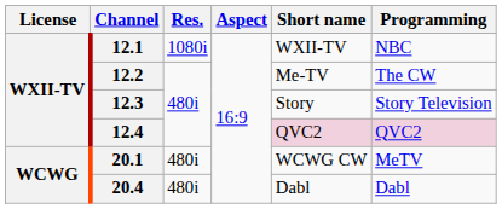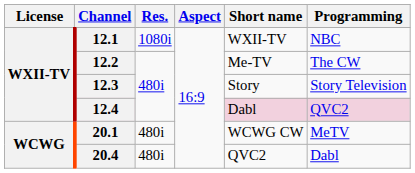 <table class="wikitable">
 <tr>
 <th>License</th>
 <th><a href='#'>Channel</a></th>
 <th><a href='#'>Res.</a></th>
 <th><a href='#'>Aspect</a></th>
 <th>Short name</th>
 <th>Programming</th>
 </tr>
 <tr>
 <th rowspan = "4" style="border-right: 4px solid #af0000;">WXII-TV</th>
 <th scope = "row">12.1</th>
 <td><a href='#'>1080i</a></td>
 <td rowspan=6><a href='#'>16:9</a></td>
 <td>WXII-TV</td>
 <td><a href='#'>NBC</a></td>
 </tr>
 <tr>
 <th scope = "row">12.2</th>
 <td rowspan=3><a href='#'>480i</a></td>
 <td>Me-TV</td>
 <td><a href='#'>The CW</a></td>
 </tr>
 <tr>
 <th scope = "row">12.3</th>
 <td>Story</td>
 <td><a href='#'>Story Television</a></td>
 </tr>
 <tr style="background-color: #f2d1de;">
 <th scope = "row">12.4</th>
-<td>QVC2</td>
+<td>Dabl</td>
 <td><a href='#'>QVC2</a> </td>
 </tr>
 <tr>
 <th rowspan = "3" scope = "row" style="border-right: 4px solid #ff4500;">WCWG</th>
 <th scope = "row">20.1</th>
 <td>480i</td>
 <td>WCWG CW</td>
 <td><a href='#'>MeTV</a></td>
 </tr>
 <tr>
 <th scope = "row">20.4</th>
 <td>480i</td>
-<td>Dabl</td>
+<td>QVC2</td>
 <td><a href='#'>Dabl</a></td>
 </tr>
 </table>
